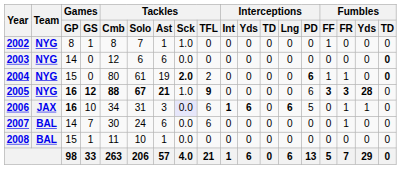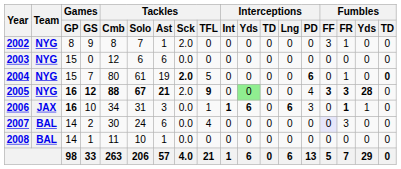 <table class="wikitable" style="text-align:center">
 <tr>
 <th rowspan="2">Year</th>
 <th rowspan="2">Team</th>
 <th colspan="2">Games</th>
 <th colspan="5">Tackles</th>
 <th colspan="5">Interceptions</th>
 <th colspan="4">Fumbles</th>
 </tr>
 <tr>
 <th>GP</th>
 <th>GS</th>
 <th>Cmb</th>
 <th>Solo</th>
 <th>Ast</th>
 <th>Sck</th>
 <th>TFL</th>
 <th>Int</th>
 <th>Yds</th>
 <th>TD</th>
 <th>Lng</th>
 <th>PD</th>
 <th>FF</th>
 <th>FR</th>
 <th>Yds</th>
 <th>TD</th>
 </tr>
 <tr>
 <th><a href='#'>2002</a></th>
 <th><a href='#'>NYG</a></th>
 <td>8</td>
-<td>1</td>
+<td>9</td>
 <td>8</td>
 <td>7</td>
 <td>1</td>
-<td>1.0</td>
+<td>2.0</td>
 <td>0</td>
 <td>0</td>
 <td>0</td>
 <td>0</td>
 <td>0</td>
 <td>0</td>
+<td>3</td>
 <td>1</td>
-<td>0</td>
 <td>0</td>
 <td>0</td>
 </tr>
 <tr>
 <th><a href='#'>2003</a></th>
 <th><a href='#'>NYG</a></th>
-<td>14</td>
+<td>15</td>
 <td>0</td>
 <td>12</td>
 <td>6</td>
 <td>6</td>
 <td>0.0</td>
 <td>0</td>
 <td>0</td>
 <td>0</td>
 <td>0</td>
 <td>0</td>
 <td>0</td>
 <td>0</td>
 <td>0</td>
 <td>0</td>
-<td><strong>0</strong></td>
+<td>0</td>
 </tr>
 <tr>
 <th><a href='#'>2004</a></th>
 <th><a href='#'>NYG</a></th>
 <td>15</td>
-<td>0</td>
+<td>7</td>
 <td>80</td>
 <td>61</td>
 <td>19</td>
 <td><strong>2.0</strong></td>
-<td>2</td>
+<td>5</td>
 <td>0</td>
 <td>0</td>
 <td>0</td>
 <td>0</td>
 <td><strong>6</strong></td>
-<td>1</td>
+<td>0</td>
 <td>1</td>
 <td>0</td>
 <td><strong>0</strong></td>
 </tr>
 <tr>
 <th><a href='#'>2005</a></th>
 <th><a href='#'>NYG</a></th>
 <td><strong>16</strong></td>
 <td><strong>12</strong></td>
 <td><strong>88</strong></td>
 <td><strong>67</strong></td>
 <td><strong>21</strong></td>
-<td>1.0</td>
+<td>2.0</td>
 <td><strong>9</strong></td>
 <td>0</td>
+<td style="background: lightgreen;">0</td>
 <td>0</td>
 <td>0</td>
-<td>0</td>
-<td>6</td>
+<td>4</td>
 <td><strong>3</strong></td>
 <td><strong>3</strong></td>
 <td><strong>28</strong></td>
 <td>0</td>
 </tr>
 <tr>
 <th><a href='#'>2006</a></th>
 <th><a href='#'>JAX</a></th>
 <td><strong>16</strong></td>
 <td>10</td>
 <td>34</td>
 <td>31</td>
 <td>3</td>
-<td style="background: lavender;">0.0</td>
-<td>6</td>
+<td>0.0</td>
+<td>1</td>
 <td><strong>1</strong></td>
 <td><strong>6</strong></td>
 <td>0</td>
 <td><strong>6</strong></td>
-<td>5</td>
+<td>3</td>
 <td>0</td>
-<td>1</td>
+<td><strong>1</strong></td>
 <td>1</td>
 <td>0</td>
 </tr>
 <tr>
 <th><a href='#'>2007</a></th>
 <th><a href='#'>BAL</a></th>
 <td>14</td>
-<td>7</td>
+<td>2</td>
 <td>30</td>
 <td>24</td>
 <td>6</td>
 <td>0.0</td>
-<td>6</td>
+<td>4</td>
 <td>0</td>
 <td>0</td>
 <td>0</td>
 <td>0</td>
 <td>0</td>
-<td>0</td>
-<td>1</td>
+<td style="background: lavender;">0</td>
+<td>3</td>
 <td>0</td>
 <td>0</td>
 </tr>
 <tr>
 <th><a href='#'>2008</a></th>
 <th><a href='#'>BAL</a></th>
-<td>15</td>
+<td>14</td>
 <td>1</td>
 <td>11</td>
 <td>10</td>
 <td>1</td>
 <td>0.0</td>
 <td>0</td>
 <td>0</td>
 <td>0</td>
 <td>0</td>
 <td>0</td>
 <td>0</td>
 <td>0</td>
 <td>0</td>
 <td>0</td>
 <td>0</td>
 </tr>
 <tr>
 <th colspan="2"></th>
 <th>98</th>
 <th>33</th>
 <th>263</th>
 <th>206</th>
 <th>57</th>
 <th>4.0</th>
 <th>21</th>
 <th>1</th>
 <th>6</th>
 <th>0</th>
 <th>6</th>
 <th>13</th>
 <th>5</th>
 <th>7</th>
 <th>29</th>
 <th>0</th>
 </tr>
 </table>
